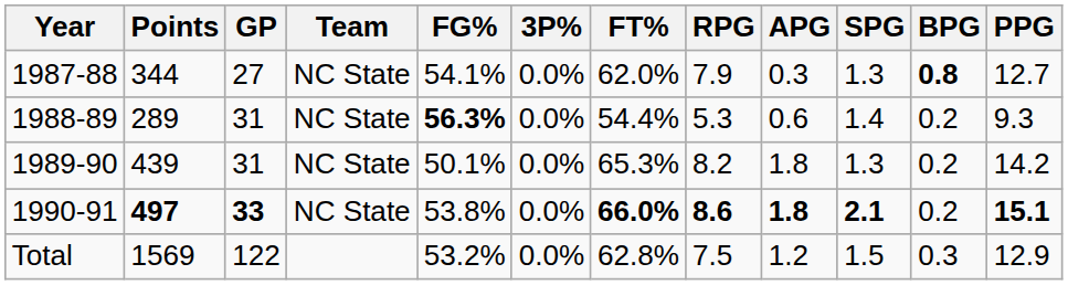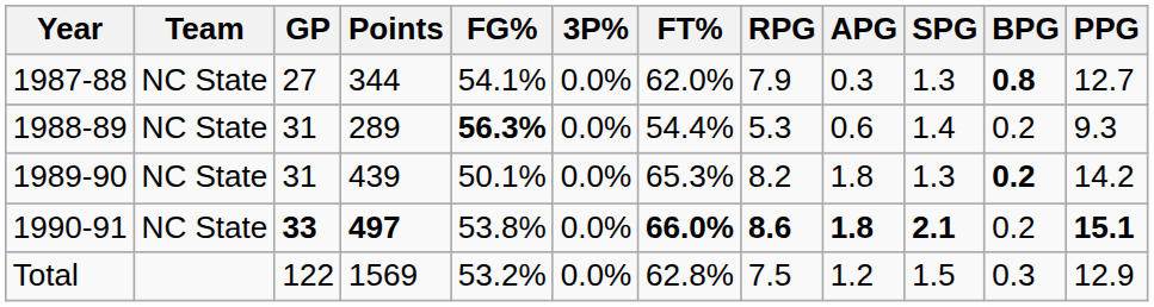 <table class="wikitable">
 <tr>
 <th>Year</th>
+<th>Team</th>
+<th>GP</th>
 <th>Points</th>
-<th>GP</th>
-<th>Team</th>
 <th>FG%</th>
 <th>3P%</th>
 <th>FT%</th>
 <th>RPG</th>
 <th>APG</th>
 <th>SPG</th>
 <th>BPG</th>
 <th>PPG</th>
 </tr>
 <tr>
 <td>1987-88</td>
+<td>NC State</td>
+<td>27</td>
 <td>344</td>
-<td>27</td>
-<td>NC State</td>
 <td>54.1%</td>
 <td>0.0%</td>
 <td>62.0%</td>
 <td>7.9</td>
 <td>0.3</td>
 <td>1.3</td>
 <td><strong>0.8</strong></td>
 <td>12.7</td>
 </tr>
 <tr>
 <td>1988-89</td>
+<td>NC State</td>
+<td>31</td>
 <td>289</td>
-<td>31</td>
-<td>NC State</td>
 <td><strong>56.3%</strong></td>
 <td>0.0%</td>
 <td>54.4%</td>
 <td>5.3</td>
 <td>0.6</td>
 <td>1.4</td>
 <td>0.2</td>
 <td>9.3</td>
 </tr>
 <tr>
 <td>1989-90</td>
+<td>NC State</td>
+<td>31</td>
 <td>439</td>
-<td>31</td>
-<td>NC State</td>
 <td>50.1%</td>
 <td>0.0%</td>
 <td>65.3%</td>
 <td>8.2</td>
 <td>1.8</td>
 <td>1.3</td>
-<td>0.2</td>
+<td><strong>0.2</strong></td>
 <td>14.2</td>
 </tr>
 <tr>
 <td>1990-91</td>
+<td>NC State</td>
+<td><strong>33</strong></td>
 <td><strong>497</strong></td>
-<td><strong>33</strong></td>
-<td>NC State</td>
 <td>53.8%</td>
 <td>0.0%</td>
 <td><strong>66.0%</strong></td>
 <td><strong>8.6</strong></td>
 <td><strong>1.8</strong></td>
 <td><strong>2.1</strong></td>
 <td>0.2</td>
 <td><strong>15.1</strong></td>
 </tr>
 <tr>
 <td>Total</td>
+<td></td>
+<td>122</td>
 <td>1569</td>
-<td>122</td>
-<td></td>
 <td>53.2%</td>
 <td>0.0%</td>
 <td>62.8%</td>
 <td>7.5</td>
 <td>1.2</td>
 <td>1.5</td>
 <td>0.3</td>
 <td>12.9</td>
 </tr>
 </table>
